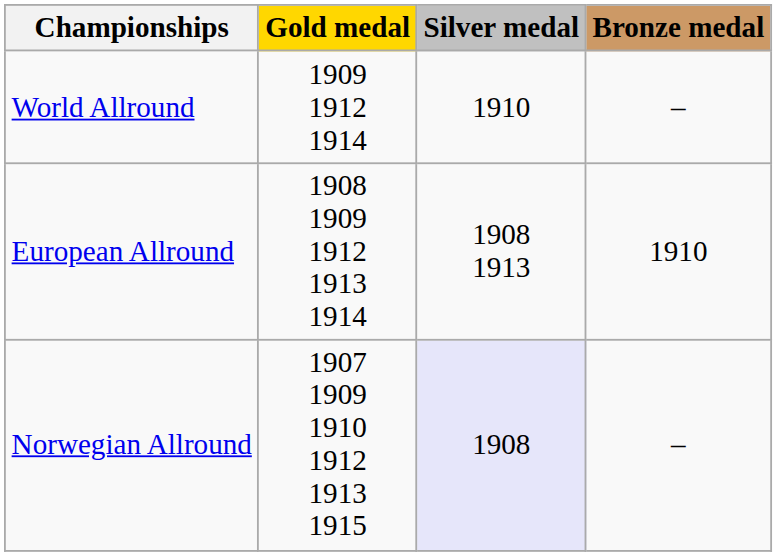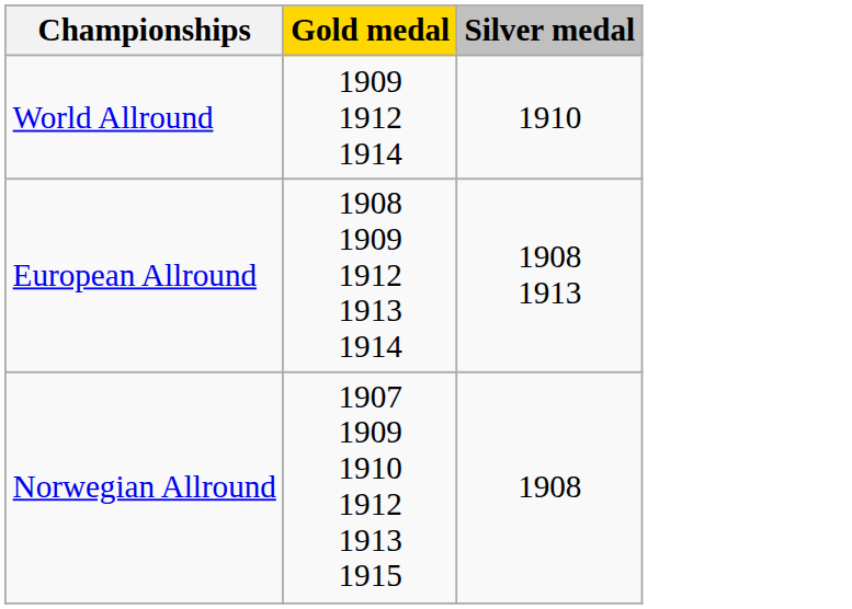 <table class="wikitable" style="text-align:center">
 <tr>
 <th>Championships</th>
 <td bgcolor=gold><strong>Gold medal</strong></td>
 <td bgcolor=silver><strong>Silver medal</strong></td>
-<td bgcolor=cc9966><strong>Bronze medal</strong></td>
 </tr>
 <tr>
 <td align="left"><a href='#'>World Allround</a></td>
 <td>1909 <br> 1912 <br> 1914</td>
 <td>1910</td>
-<td>–</td>
 </tr>
 <tr>
 <td align="left"><a href='#'>European Allround</a></td>
 <td>1908 <br> 1909 <br> 1912 <br> 1913 <br> 1914</td>
 <td>1908 <br> 1913</td>
-<td>1910</td>
 </tr>
 <tr>
 <td align="left"><a href='#'>Norwegian Allround</a></td>
 <td>1907 <br> 1909 <br> 1910 <br> 1912 <br> 1913 <br> 1915</td>
-<td style="background: lavender;">1908</td>
-<td>–</td>
+<td>1908</td>
 </tr>
 </table>
